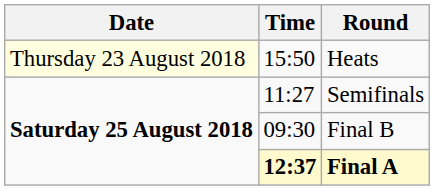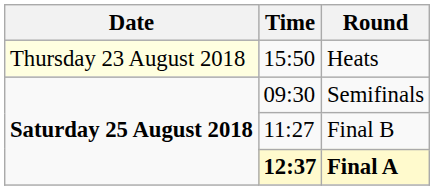 <table class="wikitable">
 <tr>
 <th>Date</th>
 <th>Time</th>
 <th>Round</th>
 </tr>
 <tr>
 <td style="background: lightyellow;">Thursday 23 August 2018</td>
 <td>15:50</td>
 <td>Heats</td>
 </tr>
 <tr>
 <td rowspan=3><strong>Saturday 25 August 2018</strong></td>
-<td>11:27</td>
+<td>09:30</td>
 <td>Semifinals</td>
 </tr>
 <tr>
-<td>09:30</td>
+<td>11:27</td>
 <td>Final B</td>
 </tr>
 <tr>
 <td style=background:lemonchiffon><strong>12:37</strong></td>
 <td style=background:lemonchiffon><strong>Final A</strong></td>
 </tr>
 </table>
